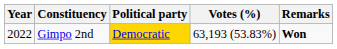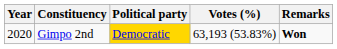 <table class="wikitable">
 <tr>
 <th>Year</th>
 <th>Constituency</th>
 <th>Political party</th>
 <th>Votes (%)</th>
 <th>Remarks</th>
 </tr>
 <tr>
-<td>2022</td>
+<td>2020</td>
 <td><a href='#'>Gimpo</a> 2nd</td>
 <td style="background: gold;"><a href='#'>Democratic</a></td>
 <td>63,193 (53.83%)</td>
 <td><strong>Won</strong></td>
 </tr>
 </table>
